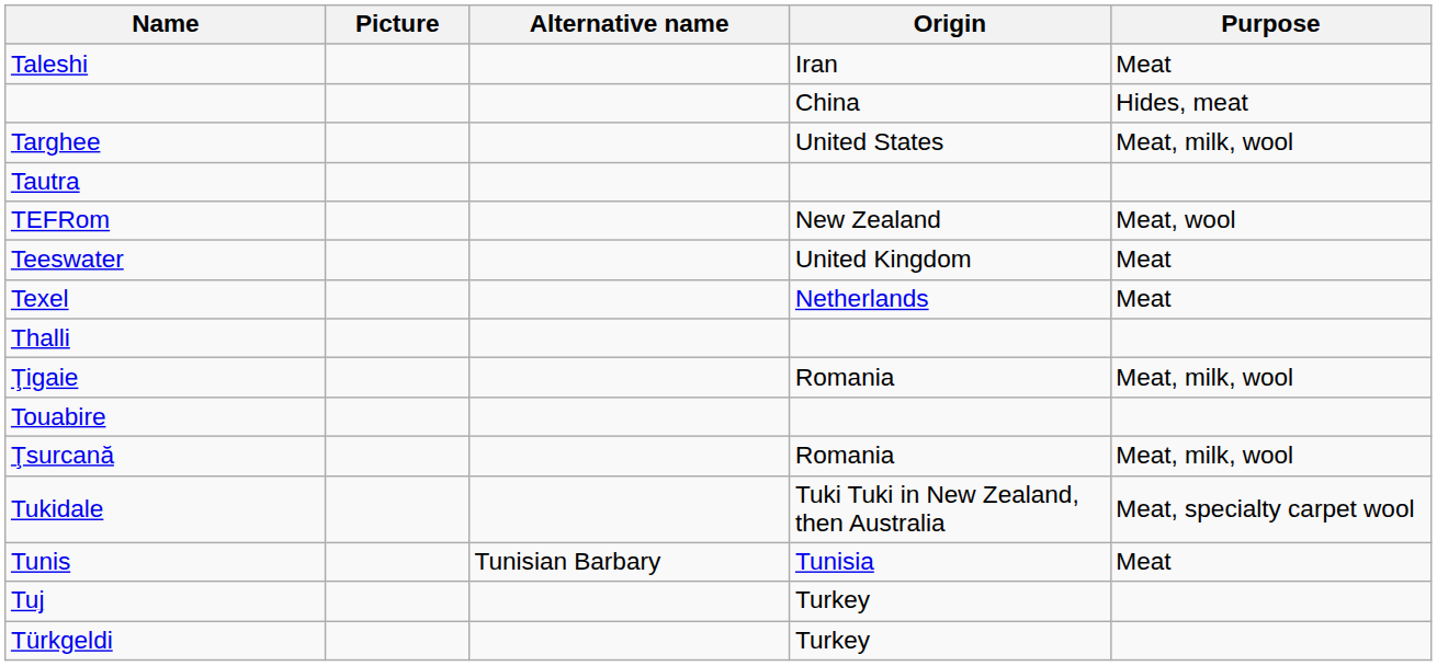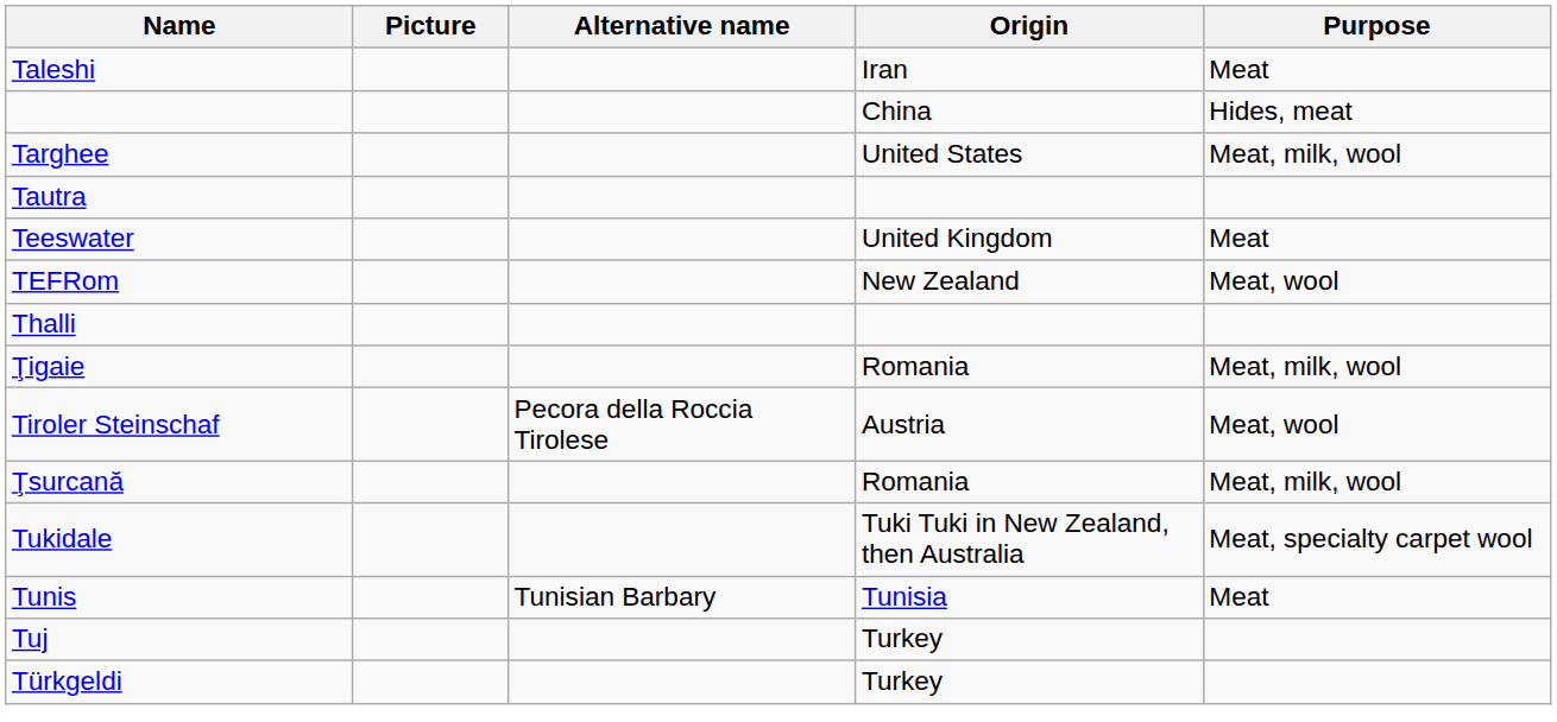 <table class="wikitable sortable">
 <tr>
 <th width="200">Name</th>
 <th width="85">Picture</th>
 <th width="200">Alternative name</th>
 <th width="200">Origin</th>
 <th width="200">Purpose</th>
 </tr>
 <tr>
 <td><a href='#'>Taleshi</a></td>
 <td></td>
 <td></td>
 <td>Iran</td>
 <td>Meat</td>
 </tr>
 <tr>
 <td></td>
 <td></td>
 <td></td>
 <td>China</td>
 <td>Hides, meat</td>
 </tr>
 <tr>
 <td><a href='#'>Targhee</a></td>
 <td></td>
 <td></td>
 <td>United States</td>
 <td>Meat, milk, wool</td>
 </tr>
 <tr>
 <td><a href='#'>Tautra</a></td>
 <td></td>
 <td></td>
 <td></td>
 <td></td>
 </tr>
 <tr>
-<td><a href='#'>TEFRom</a></td>
-<td></td>
-<td></td>
-<td>New Zealand</td>
-<td>Meat, wool</td>
-</tr>
-<tr>
 <td><a href='#'>Teeswater</a></td>
 <td></td>
 <td></td>
 <td>United Kingdom</td>
 <td>Meat</td>
 </tr>
 <tr>
-<td><a href='#'>Texel</a></td>
+<td><a href='#'>TEFRom</a></td>
 <td></td>
 <td></td>
-<td><a href='#'>Netherlands</a></td>
-<td>Meat</td>
+<td>New Zealand</td>
+<td>Meat, wool</td>
 </tr>
 <tr>
 <td><a href='#'>Thalli</a></td>
 <td></td>
 <td></td>
 <td></td>
 <td></td>
 </tr>
 <tr>
 <td><a href='#'>Ţigaie</a></td>
 <td></td>
 <td></td>
 <td>Romania</td>
 <td>Meat, milk, wool</td>
 </tr>
 <tr>
-<td><a href='#'>Touabire</a></td>
+<td><a href='#'>Tiroler Steinschaf</a></td>
 <td></td>
-<td></td>
-<td></td>
-<td></td>
+<td>Pecora della Roccia Tirolese</td>
+<td>Austria</td>
+<td>Meat, wool</td>
 </tr>
 <tr>
 <td><a href='#'>Ţsurcană</a></td>
 <td></td>
 <td></td>
 <td>Romania</td>
 <td>Meat, milk, wool</td>
 </tr>
 <tr>
 <td><a href='#'>Tukidale</a></td>
 <td></td>
 <td></td>
 <td>Tuki Tuki in New Zealand, then Australia</td>
 <td>Meat, specialty carpet wool</td>
 </tr>
 <tr>
 <td><a href='#'>Tunis</a></td>
 <td></td>
 <td>Tunisian Barbary</td>
 <td><a href='#'>Tunisia</a></td>
 <td>Meat</td>
 </tr>
 <tr>
 <td><a href='#'>Tuj</a></td>
 <td></td>
 <td></td>
 <td>Turkey</td>
 <td></td>
 </tr>
 <tr>
 <td><a href='#'>Türkgeldi</a></td>
 <td></td>
 <td></td>
 <td>Turkey</td>
 <td></td>
 </tr>
 </table>
